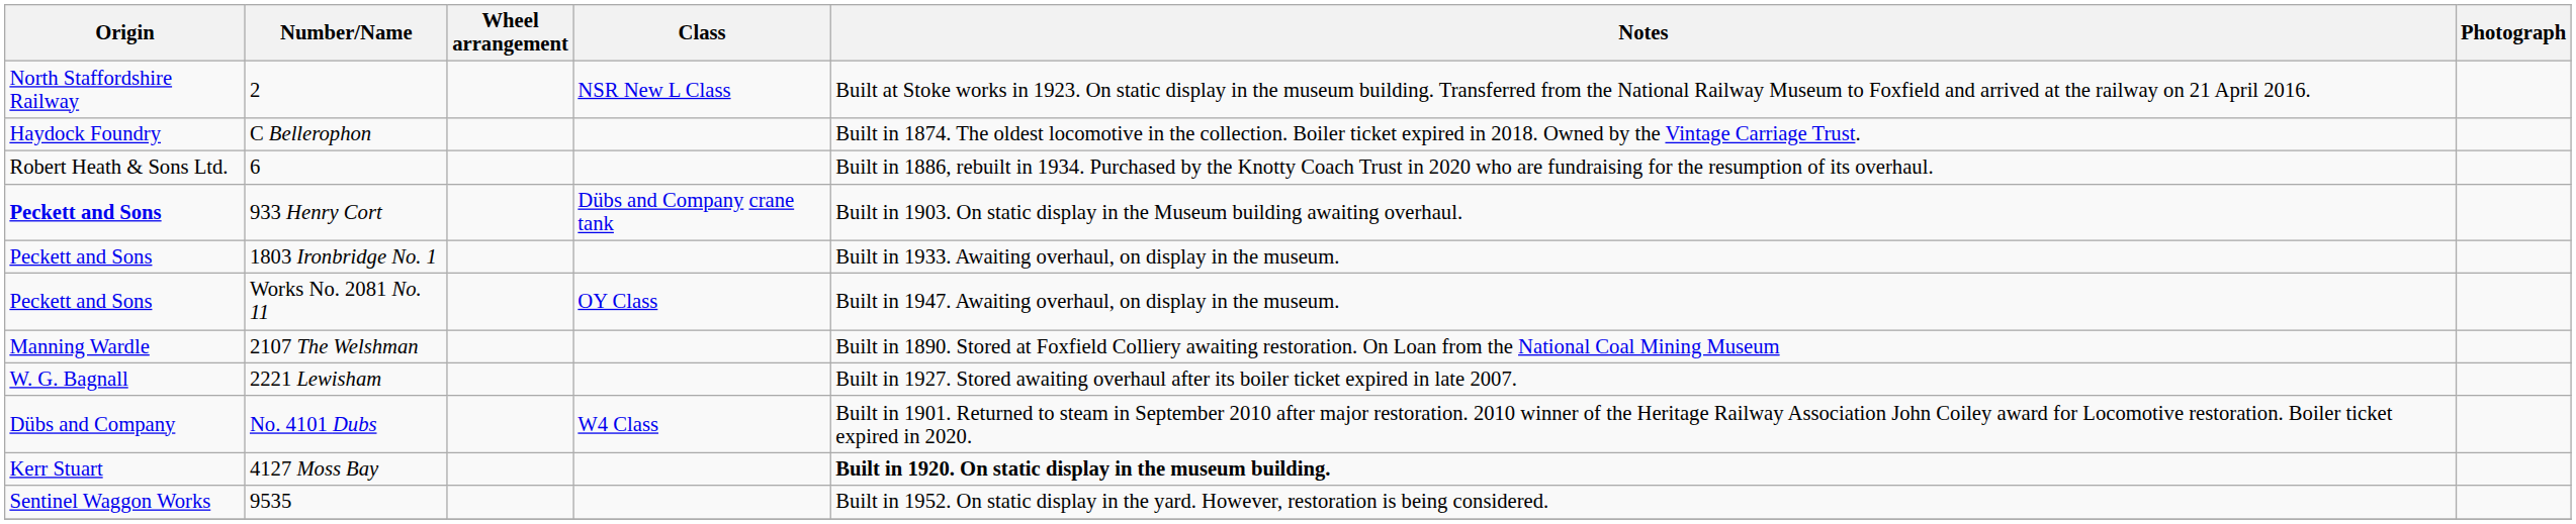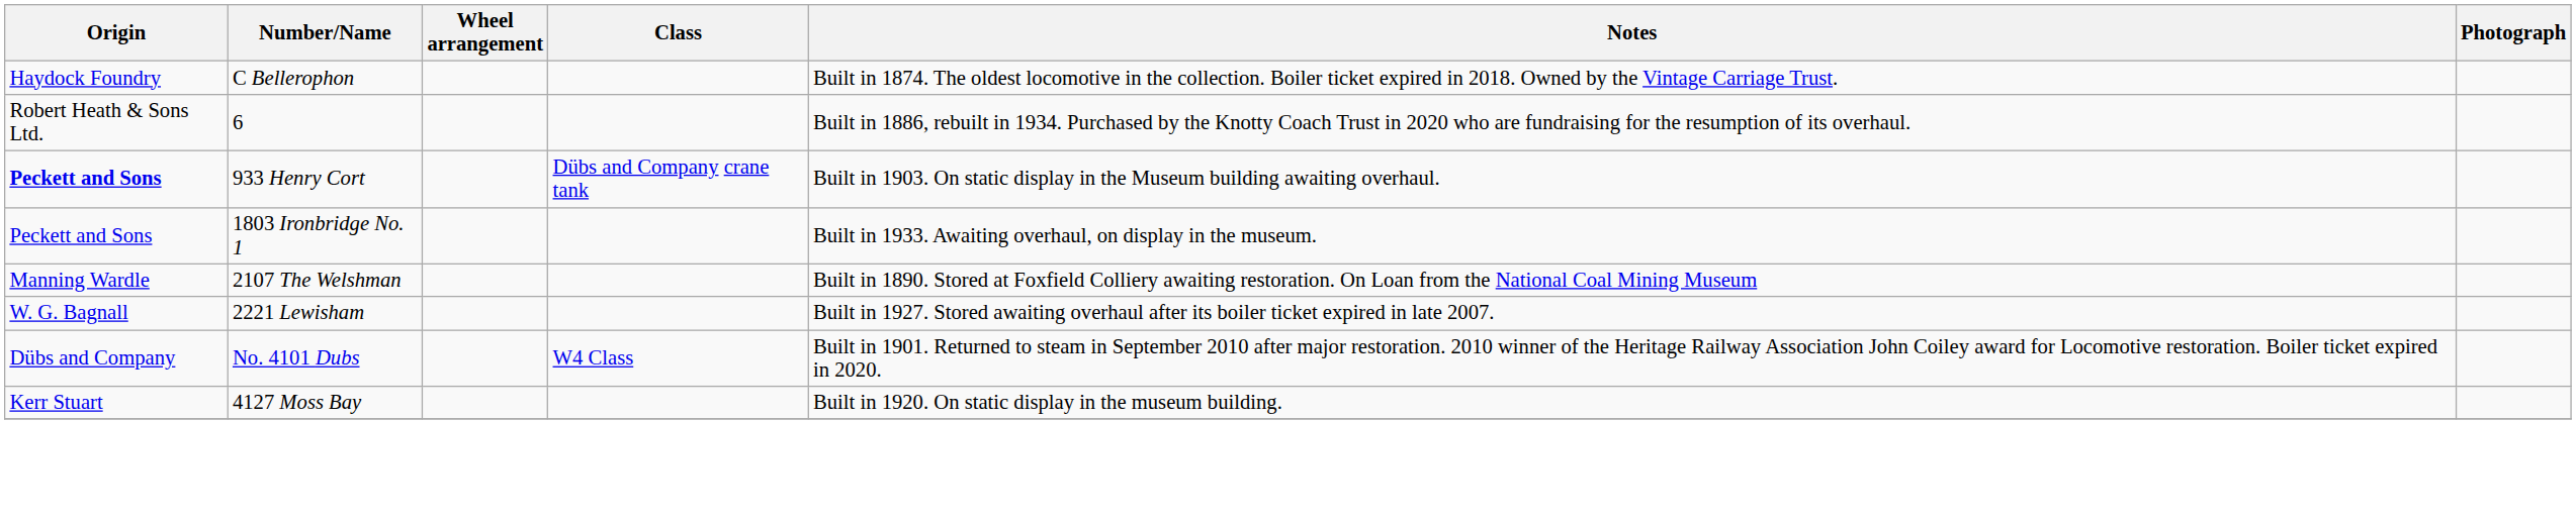 <table class="wikitable">
 <tr>
 <th>Origin</th>
 <th>Number/Name</th>
 <th>Wheel<br>arrangement</th>
 <th>Class</th>
 <th>Notes</th>
 <th>Photograph</th>
-</tr>
-<tr>
-<td><a href='#'>North Staffordshire Railway</a></td>
-<td>2</td>
-<td></td>
-<td><a href='#'>NSR New L Class</a></td>
-<td>Built at Stoke works in 1923. On static display in the museum building. Transferred from the National Railway Museum to Foxfield and arrived at the railway on 21 April 2016.</td>
-<td></td>
 </tr>
 <tr>
 <td><a href='#'>Haydock Foundry</a></td>
 <td>C <em>Bellerophon</em></td>
 <td></td>
 <td></td>
 <td>Built in 1874. The oldest locomotive in the collection. Boiler ticket expired in 2018. Owned by the <a href='#'>Vintage Carriage Trust</a>.</td>
 <td></td>
 </tr>
 <tr>
 <td>Robert Heath & Sons Ltd.</td>
 <td>6</td>
 <td></td>
 <td></td>
 <td>Built in 1886, rebuilt in 1934. Purchased by the Knotty Coach Trust in 2020 who are fundraising for the resumption of its overhaul.</td>
 <td></td>
 </tr>
 <tr>
 <td><strong><a href='#'>Peckett and Sons</a></strong></td>
 <td>933 <em>Henry Cort</em></td>
 <td></td>
 <td><a href='#'>Dübs and Company</a> <a href='#'>crane tank</a></td>
 <td>Built in 1903. On static display in the Museum building awaiting overhaul.</td>
 <td></td>
 </tr>
 <tr>
 <td><a href='#'>Peckett and Sons</a></td>
 <td>1803 <em>Ironbridge No. 1</em></td>
 <td></td>
 <td></td>
 <td>Built in 1933. Awaiting overhaul, on display in the museum.</td>
 <td></td>
 </tr>
 <tr>
-<td><a href='#'>Peckett and Sons</a></td>
-<td>Works No. 2081 <em>No. 11</em></td>
-<td></td>
-<td><a href='#'>OY Class</a></td>
-<td>Built in 1947. Awaiting overhaul, on display in the museum.</td>
-<td></td>
-</tr>
-<tr>
 <td><a href='#'>Manning Wardle</a></td>
 <td>2107 <em>The Welshman</em></td>
 <td></td>
 <td></td>
 <td>Built in 1890. Stored at Foxfield Colliery awaiting restoration. On Loan from the <a href='#'>National Coal Mining Museum</a></td>
 <td></td>
 </tr>
 <tr>
 <td><a href='#'>W. G. Bagnall</a></td>
 <td>2221 <em>Lewisham</em></td>
 <td></td>
 <td></td>
 <td>Built in 1927. Stored awaiting overhaul after its boiler ticket expired in late 2007.</td>
 <td></td>
 </tr>
 <tr>
 <td><a href='#'>Dübs and Company</a></td>
 <td><a href='#'>No. 4101 <em>Dubs</em></a></td>
 <td></td>
 <td><a href='#'>W4 Class</a></td>
 <td>Built in 1901. Returned to steam in September 2010 after major restoration. 2010 winner of the Heritage Railway Association John Coiley award for Locomotive restoration. Boiler ticket expired in 2020.</td>
 <td></td>
 </tr>
 <tr>
 <td><a href='#'>Kerr Stuart</a></td>
 <td>4127 <em>Moss Bay</em></td>
 <td></td>
 <td></td>
-<td><strong>Built in 1920. On static display in the museum building.</strong></td>
-<td></td>
-</tr>
-<tr>
-<td><a href='#'>Sentinel Waggon Works</a></td>
-<td>9535</td>
-<td></td>
-<td></td>
-<td>Built in 1952. On static display in the yard. However, restoration is being considered.</td>
+<td>Built in 1920. On static display in the museum building.</td>
 <td></td>
 </tr>
 <tr>
 </tr>
 </table>
